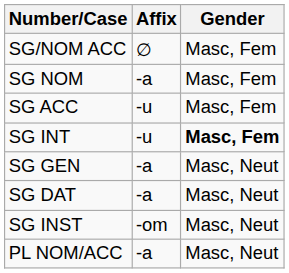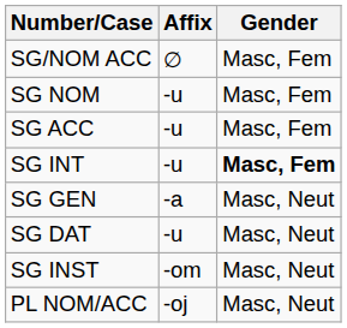 <table class="wikitable">
 <tr>
 <th>Number/Case</th>
 <th>Affix</th>
 <th>Gender</th>
 </tr>
 <tr>
 <td>SG/NOM ACC</td>
 <td>∅</td>
 <td>Masc, Fem</td>
 </tr>
 <tr>
 <td>SG NOM</td>
-<td>-a</td>
+<td>-u</td>
 <td>Masc, Fem</td>
 </tr>
 <tr>
 <td>SG ACC</td>
 <td>-u</td>
 <td>Masc, Fem</td>
 </tr>
 <tr>
 <td>SG INT</td>
 <td>-u</td>
 <td><strong>Masc, Fem</strong></td>
 </tr>
 <tr>
 <td>SG GEN</td>
 <td>-a</td>
 <td>Masc, Neut</td>
 </tr>
 <tr>
 <td>SG DAT</td>
-<td>-a</td>
+<td>-u</td>
 <td>Masc, Neut</td>
 </tr>
 <tr>
 <td>SG INST</td>
 <td>-om</td>
 <td>Masc, Neut</td>
 </tr>
 <tr>
 <td>PL NOM/ACC</td>
-<td>-a</td>
+<td>-oj</td>
 <td>Masc, Neut</td>
 </tr>
 </table>
